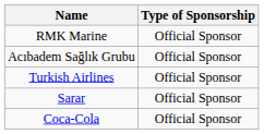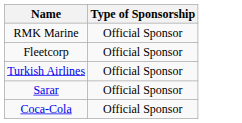 <table class="wikitable" style="text-align: center">
 <tr>
 <th>Name</th>
 <th>Type of Sponsorship</th>
 </tr>
 <tr>
 <td>RMK Marine</td>
 <td>Official Sponsor</td>
 </tr>
 <tr>
-<td>Acıbadem Sağlık Grubu</td>
+<td>Fleetcorp</td>
 <td>Official Sponsor</td>
 </tr>
 <tr>
 <td><a href='#'>Turkish Airlines</a></td>
 <td>Official Sponsor</td>
 </tr>
 <tr>
 <td><a href='#'>Sarar</a></td>
 <td>Official Sponsor</td>
 </tr>
 <tr>
 <td><a href='#'>Coca-Cola</a></td>
 <td>Official Sponsor</td>
 </tr>
 </table>
